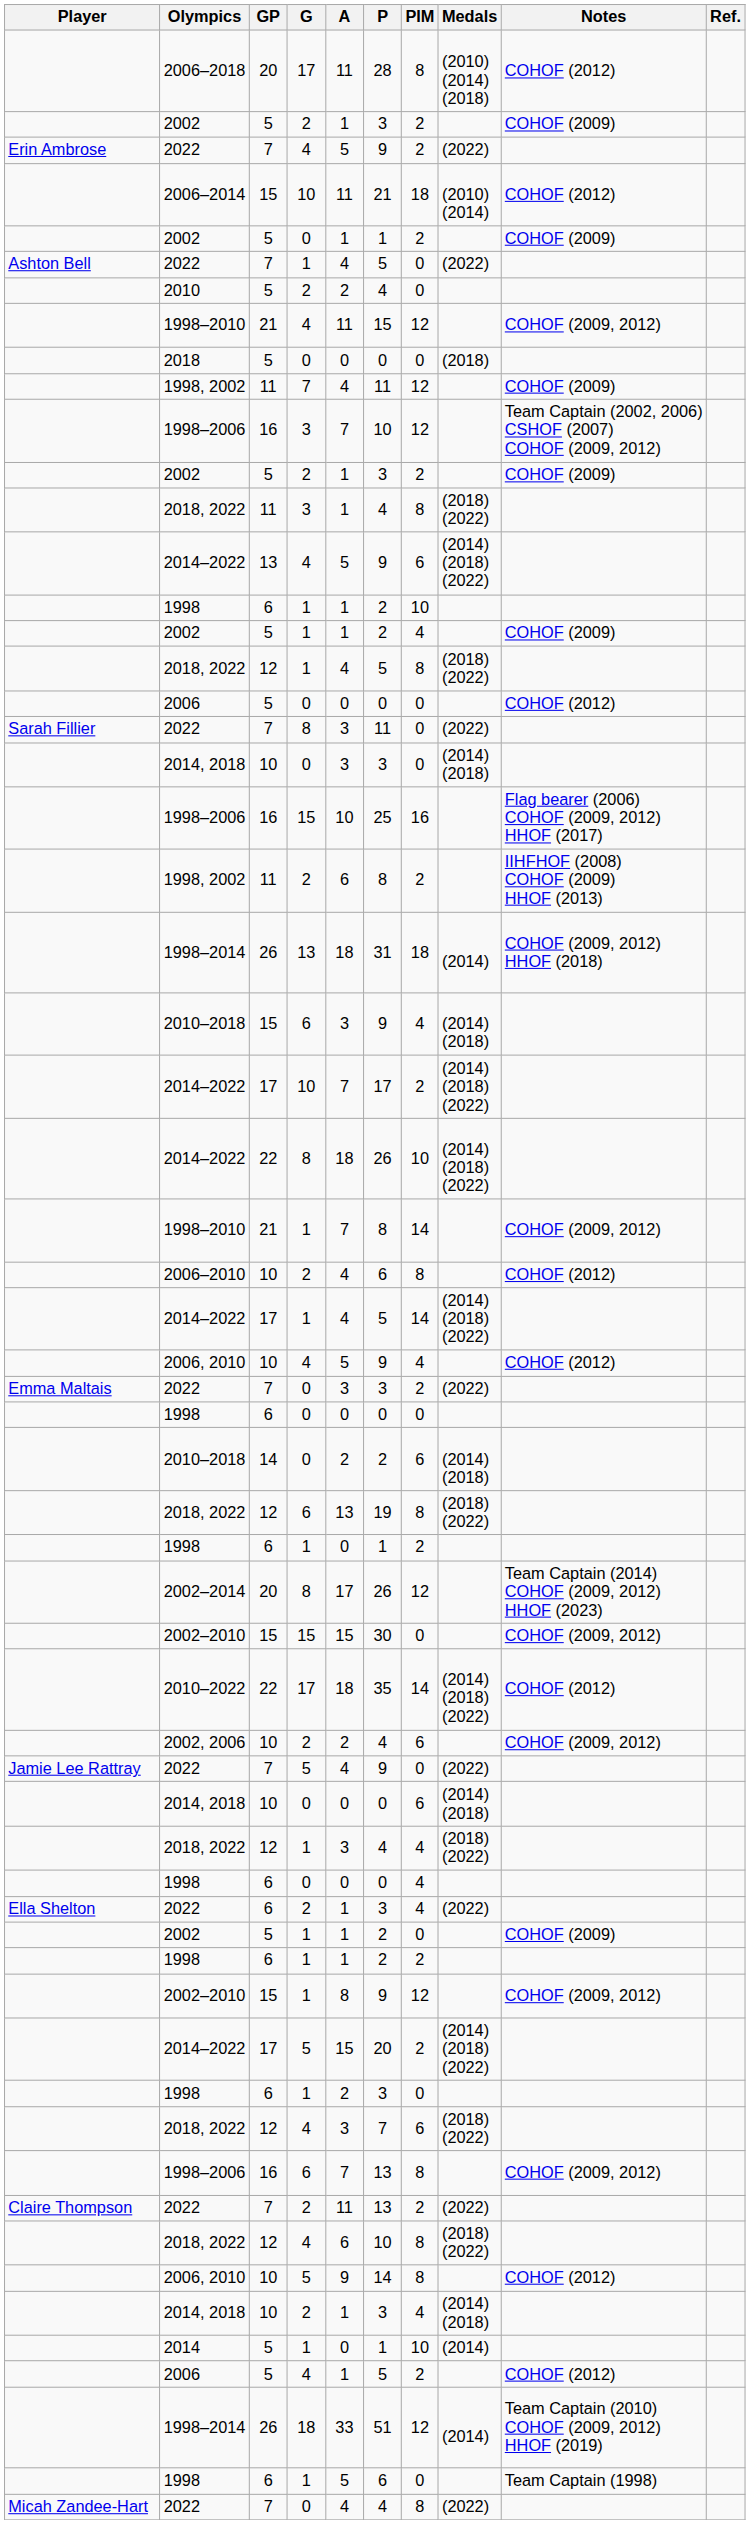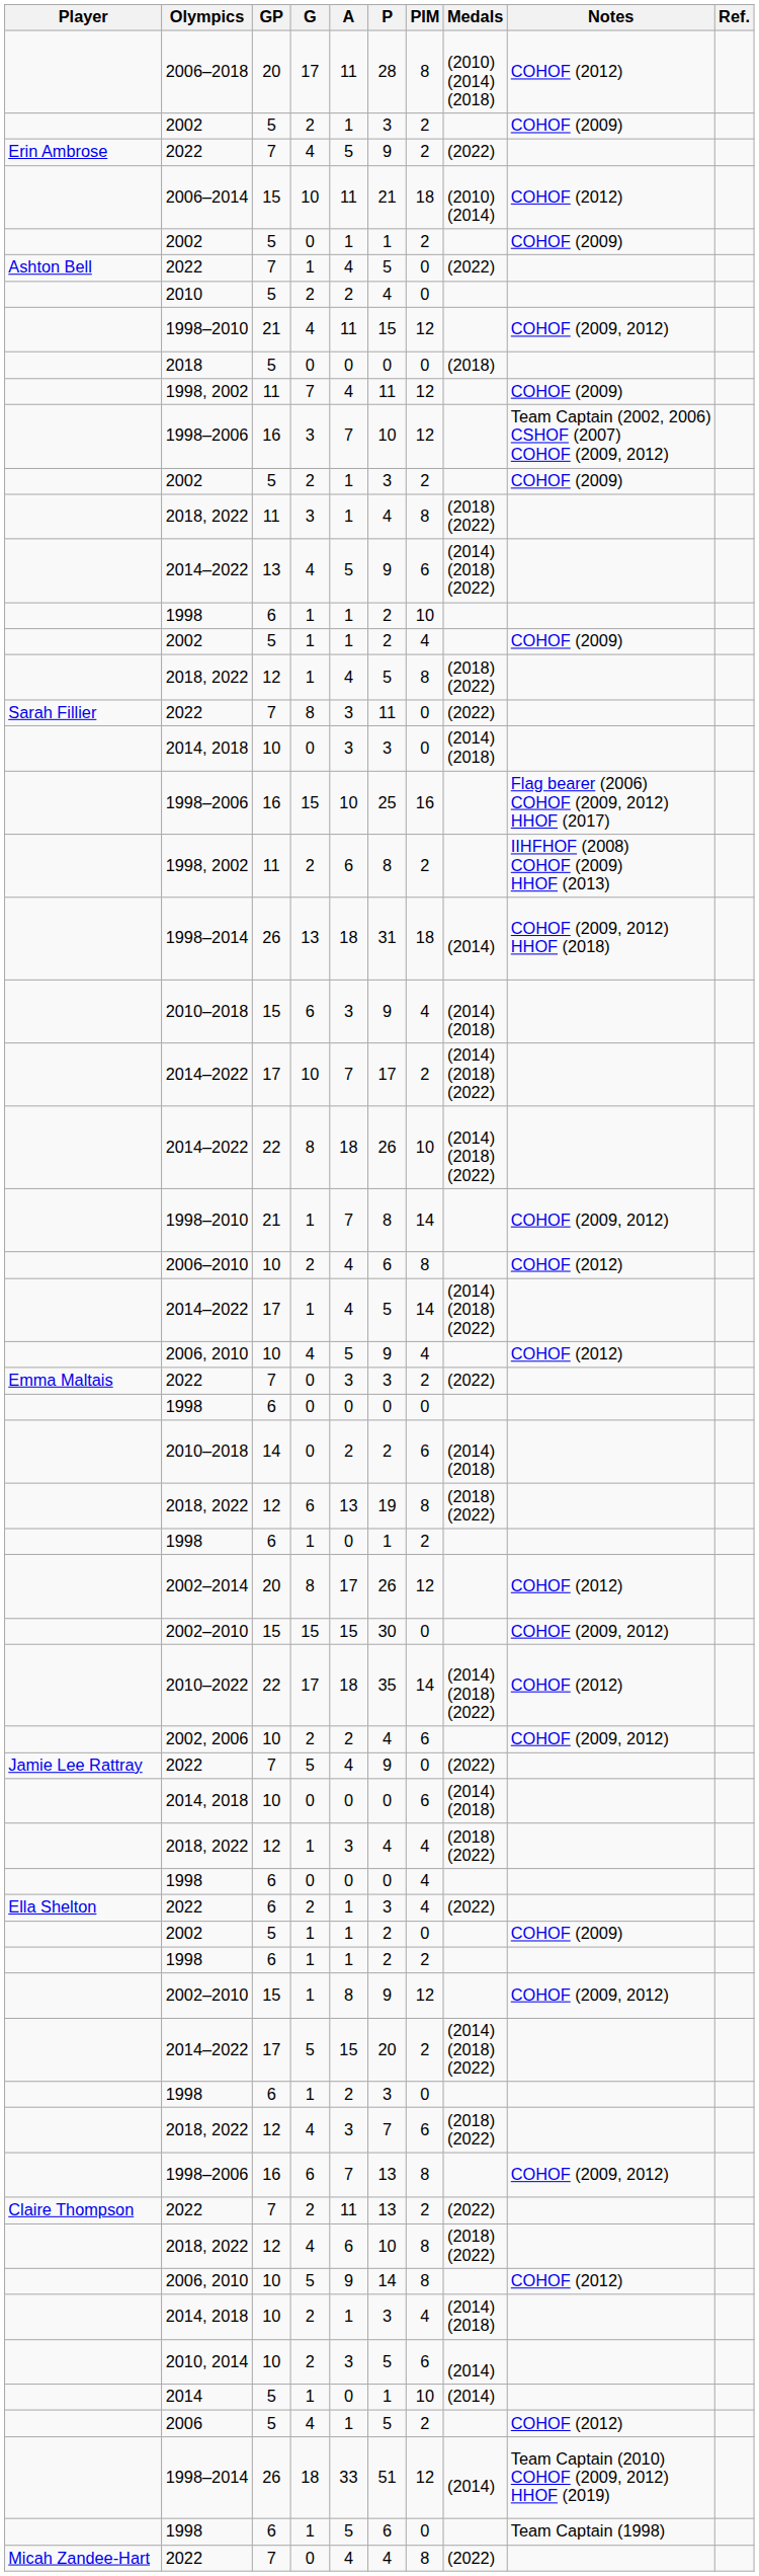 <table class="wikitable sortable" style="text-align:center">
 <tr>
 <th width=145px>Player</th>
 <th>Olympics<br></th>
 <th width=30px>GP<br></th>
 <th width=30px>G<br></th>
 <th width=30px>A<br></th>
 <th width=30px>P<br></th>
 <th>PIM<br></th>
 <th>Medals</th>
 <th class="unsortable">Notes</th>
 <th class="unsortable">Ref.</th>
 </tr>
 <tr>
 <td align=left></td>
 <td align=left>2006–2018</td>
 <td>20</td>
 <td>17</td>
 <td>11</td>
 <td>28</td>
 <td>8</td>
 <td align="left"><br> (2010)<br> (2014)<br> (2018)</td>
 <td align="left"><a href='#'>COHOF</a> (2012)</td>
 <td><br><br><br></td>
 </tr>
 <tr>
 <td align=left></td>
 <td align=left>2002</td>
 <td>5</td>
 <td>2</td>
 <td>1</td>
 <td>3</td>
 <td>2</td>
 <td align=left></td>
 <td align=left><a href='#'>COHOF</a> (2009)</td>
 <td></td>
 </tr>
 <tr>
 <td align=left><a href='#'>Erin Ambrose</a></td>
 <td align=left>2022</td>
 <td>7</td>
 <td>4</td>
 <td>5</td>
 <td>9</td>
 <td>2</td>
 <td align=left> (2022)</td>
 <td></td>
 <td></td>
 </tr>
 <tr>
 <td align="left"></td>
 <td align=left>2006–2014</td>
 <td>15</td>
 <td>10</td>
 <td>11</td>
 <td>21</td>
 <td>18</td>
 <td align="left"><br> (2010)<br> (2014)</td>
 <td align="left"><a href='#'>COHOF</a> (2012)</td>
 <td><br><br></td>
 </tr>
 <tr>
 <td align="left"></td>
 <td align=left>2002</td>
 <td>5</td>
 <td>0</td>
 <td>1</td>
 <td>1</td>
 <td>2</td>
 <td align="left"></td>
 <td align="left"><a href='#'>COHOF</a> (2009)</td>
 <td></td>
 </tr>
 <tr>
 <td align=left><a href='#'>Ashton Bell</a></td>
 <td align=left>2022</td>
 <td>7</td>
 <td>1</td>
 <td>4</td>
 <td>5</td>
 <td>0</td>
 <td align=left> (2022)</td>
 <td></td>
 <td></td>
 </tr>
 <tr>
 <td align="left"></td>
 <td align=left>2010</td>
 <td>5</td>
 <td>2</td>
 <td>2</td>
 <td>4</td>
 <td>0</td>
 <td align="left"></td>
 <td></td>
 <td></td>
 </tr>
 <tr>
 <td align="left"></td>
 <td align=left>1998–2010</td>
 <td>21</td>
 <td>4</td>
 <td>11</td>
 <td>15</td>
 <td>12</td>
 <td align="left"></td>
 <td align="left"><a href='#'>COHOF</a> (2009, 2012)</td>
 <td><br><br></td>
 </tr>
 <tr>
 <td align="left"></td>
 <td align=left>2018</td>
 <td>5</td>
 <td>0</td>
 <td>0</td>
 <td>0</td>
 <td>0</td>
 <td align="left"> (2018)</td>
 <td></td>
 <td></td>
 </tr>
 <tr>
 <td align="left"></td>
 <td align=left>1998, 2002</td>
 <td>11</td>
 <td>7</td>
 <td>4</td>
 <td>11</td>
 <td>12</td>
 <td align="left"></td>
 <td align="left"><a href='#'>COHOF</a> (2009)</td>
 <td><br></td>
 </tr>
 <tr>
 <td align="left"></td>
 <td align=left>1998–2006</td>
 <td>16</td>
 <td>3</td>
 <td>7</td>
 <td>10</td>
 <td>12</td>
 <td align="left"></td>
 <td align="left">Team Captain (2002, 2006)<br><a href='#'>CSHOF</a> (2007)<br><a href='#'>COHOF</a> (2009, 2012)</td>
 <td><br><br></td>
 </tr>
 <tr>
 <td align="left"></td>
 <td align=left>2002</td>
 <td>5</td>
 <td>2</td>
 <td>1</td>
 <td>3</td>
 <td>2</td>
 <td align="left"></td>
 <td align="left"><a href='#'>COHOF</a> (2009)</td>
 <td></td>
 </tr>
 <tr>
 <td align="left"></td>
 <td align=left>2018, 2022</td>
 <td>11</td>
 <td>3</td>
 <td>1</td>
 <td>4</td>
 <td>8</td>
 <td align="left"> (2018)<br> (2022)</td>
 <td></td>
 <td></td>
 </tr>
 <tr>
 <td align="left"></td>
 <td align=left>2014–2022</td>
 <td>13</td>
 <td>4</td>
 <td>5</td>
 <td>9</td>
 <td>6</td>
 <td align="left"> (2014)<br> (2018)<br> (2022)</td>
 <td></td>
 <td><br></td>
 </tr>
 <tr>
 <td align="left"></td>
 <td align=left>1998</td>
 <td>6</td>
 <td>1</td>
 <td>1</td>
 <td>2</td>
 <td>10</td>
 <td align="left"></td>
 <td></td>
 <td></td>
 </tr>
 <tr>
 <td align="left"></td>
 <td align=left>2002</td>
 <td>5</td>
 <td>1</td>
 <td>1</td>
 <td>2</td>
 <td>4</td>
 <td align="left"></td>
 <td align="left"><a href='#'>COHOF</a> (2009)</td>
 <td></td>
 </tr>
 <tr>
 <td align="left"></td>
 <td align=left>2018, 2022</td>
 <td>12</td>
 <td>1</td>
 <td>4</td>
 <td>5</td>
 <td>8</td>
 <td align="left"> (2018)<br> (2022)</td>
 <td></td>
 <td></td>
 </tr>
 <tr>
-<td align="left"></td>
-<td align=left>2006</td>
-<td>5</td>
-<td>0</td>
-<td>0</td>
-<td>0</td>
-<td>0</td>
-<td align="left"></td>
-<td align="left"><a href='#'>COHOF</a> (2012)</td>
-<td></td>
-</tr>
-<tr>
 <td align=left><a href='#'>Sarah Fillier</a></td>
 <td align=left>2022</td>
 <td>7</td>
 <td>8</td>
 <td>3</td>
 <td>11</td>
 <td>0</td>
 <td align=left> (2022)</td>
 <td></td>
 <td></td>
 </tr>
 <tr>
 <td align="left"></td>
 <td align=left>2014, 2018</td>
 <td>10</td>
 <td>0</td>
 <td>3</td>
 <td>3</td>
 <td>0</td>
 <td align="left"> (2014)<br> (2018)</td>
 <td></td>
 <td><br></td>
 </tr>
 <tr>
 <td align="left"></td>
 <td align=left>1998–2006</td>
 <td>16</td>
 <td>15</td>
 <td>10</td>
 <td>25</td>
 <td>16</td>
 <td align="left"></td>
 <td align="left"><a href='#'>Flag bearer</a> (2006)<br><a href='#'>COHOF</a> (2009, 2012)<br><a href='#'>HHOF</a> (2017)</td>
 <td><br><br></td>
 </tr>
 <tr>
 <td align="left"></td>
 <td align=left>1998, 2002</td>
 <td>11</td>
 <td>2</td>
 <td>6</td>
 <td>8</td>
 <td>2</td>
 <td align="left"></td>
 <td align="left"><a href='#'>IIHFHOF</a> (2008)<br><a href='#'>COHOF</a> (2009)<br><a href='#'>HHOF</a> (2013)</td>
 <td><br></td>
 </tr>
 <tr>
 <td align="left"></td>
 <td align=left>1998–2014</td>
 <td>26</td>
 <td>13</td>
 <td>18</td>
 <td>31</td>
 <td>18</td>
 <td align="left"><br> (2014)</td>
 <td align="left"><a href='#'>COHOF</a> (2009, 2012)<br><a href='#'>HHOF</a> (2018)</td>
 <td><br><br><br><br></td>
 </tr>
 <tr>
 <td align="left"></td>
 <td align=left>2010–2018</td>
 <td>15</td>
 <td>6</td>
 <td>3</td>
 <td>9</td>
 <td>4</td>
 <td align="left"><br> (2014)<br> (2018)</td>
 <td></td>
 <td><br><br></td>
 </tr>
 <tr>
 <td align="left"></td>
 <td align=left>2014–2022</td>
 <td>17</td>
 <td>10</td>
 <td>7</td>
 <td>17</td>
 <td>2</td>
 <td align="left"> (2014)<br> (2018)<br> (2022)</td>
 <td></td>
 <td><br></td>
 </tr>
 <tr>
 <td align="left"></td>
 <td align=left>2014–2022</td>
 <td>22</td>
 <td>8</td>
 <td>18</td>
 <td>26</td>
 <td>10</td>
 <td align="left"><br> (2014)<br> (2018)<br> (2022)</td>
 <td></td>
 <td><br><br></td>
 </tr>
 <tr>
 <td align="left"></td>
 <td align=left>1998–2010</td>
 <td>21</td>
 <td>1</td>
 <td>7</td>
 <td>8</td>
 <td>14</td>
 <td align="left"></td>
 <td align="left"><a href='#'>COHOF</a> (2009, 2012)</td>
 <td><br><br><br></td>
 </tr>
 <tr>
 <td align="left"></td>
 <td align=left>2006–2010</td>
 <td>10</td>
 <td>2</td>
 <td>4</td>
 <td>6</td>
 <td>8</td>
 <td align="left"></td>
 <td align="left"><a href='#'>COHOF</a> (2012)</td>
 <td><br></td>
 </tr>
 <tr>
 <td align="left"></td>
 <td align=left>2014–2022</td>
 <td>17</td>
 <td>1</td>
 <td>4</td>
 <td>5</td>
 <td>14</td>
 <td align="left"> (2014)<br> (2018)<br> (2022)</td>
 <td></td>
 <td><br></td>
 </tr>
 <tr>
 <td align="left"></td>
 <td align=left>2006, 2010</td>
 <td>10</td>
 <td>4</td>
 <td>5</td>
 <td>9</td>
 <td>4</td>
 <td align="left"></td>
 <td align="left"><a href='#'>COHOF</a> (2012)</td>
 <td><br></td>
 </tr>
 <tr>
 <td align=left><a href='#'>Emma Maltais</a></td>
 <td align=left>2022</td>
 <td>7</td>
 <td>0</td>
 <td>3</td>
 <td>3</td>
 <td>2</td>
 <td align=left> (2022)</td>
 <td></td>
 <td></td>
 </tr>
 <tr>
 <td align="left"></td>
 <td align=left>1998</td>
 <td>6</td>
 <td>0</td>
 <td>0</td>
 <td>0</td>
 <td>0</td>
 <td align="left"></td>
 <td></td>
 <td></td>
 </tr>
 <tr>
 <td align="left"></td>
 <td align=left>2010–2018</td>
 <td>14</td>
 <td>0</td>
 <td>2</td>
 <td>2</td>
 <td>6</td>
 <td align="left"><br> (2014)<br> (2018)</td>
 <td></td>
 <td><br><br></td>
 </tr>
 <tr>
 <td align="left"></td>
 <td align=left>2018, 2022</td>
 <td>12</td>
 <td>6</td>
 <td>13</td>
 <td>19</td>
 <td>8</td>
 <td align="left"> (2018)<br> (2022)</td>
 <td></td>
 <td></td>
 </tr>
 <tr>
 <td align="left"></td>
 <td align=left>1998</td>
 <td>6</td>
 <td>1</td>
 <td>0</td>
 <td>1</td>
 <td>2</td>
 <td align="left"></td>
 <td></td>
 <td></td>
 </tr>
 <tr>
 <td align="left"></td>
 <td align=left>2002–2014</td>
 <td>20</td>
 <td>8</td>
 <td>17</td>
 <td>26</td>
 <td>12</td>
 <td align="left"></td>
-<td align="left">Team Captain (2014) <br><a href='#'>COHOF</a> (2009, 2012)<br><a href='#'>HHOF</a> (2023)</td>
+<td align="left"><a href='#'>COHOF</a> (2012)</td>
 <td><br><br><br></td>
 </tr>
 <tr>
 <td align="left"></td>
 <td align=left>2002–2010</td>
 <td>15</td>
 <td>15</td>
 <td>15</td>
 <td>30</td>
 <td>0</td>
 <td align="left"></td>
 <td align="left"><a href='#'>COHOF</a> (2009, 2012)</td>
 <td><br></td>
 </tr>
 <tr>
 <td align="left"></td>
 <td align=left>2010–2022</td>
 <td>22</td>
 <td>17</td>
 <td>18</td>
 <td>35</td>
 <td>14</td>
 <td align="left"><br> (2014)<br> (2018)<br> (2022)</td>
 <td align="left"><a href='#'>COHOF</a> (2012)</td>
 <td><br><br></td>
 </tr>
 <tr>
 <td align="left"></td>
 <td align=left>2002, 2006</td>
 <td>10</td>
 <td>2</td>
 <td>2</td>
 <td>4</td>
 <td>6</td>
 <td align="left"></td>
 <td align="left"><a href='#'>COHOF</a> (2009, 2012)</td>
 <td><br></td>
 </tr>
 <tr>
 <td align=left><a href='#'>Jamie Lee Rattray</a></td>
 <td align=left>2022</td>
 <td>7</td>
 <td>5</td>
 <td>4</td>
 <td>9</td>
 <td>0</td>
 <td align=left> (2022)</td>
 <td></td>
 <td></td>
 </tr>
 <tr>
 <td align="left"></td>
 <td align=left>2014, 2018</td>
 <td>10</td>
 <td>0</td>
 <td>0</td>
 <td>0</td>
 <td>6</td>
 <td align="left"> (2014)<br> (2018)</td>
 <td></td>
 <td><br></td>
 </tr>
 <tr>
 <td align="left"></td>
 <td align=left>2018, 2022</td>
 <td>12</td>
 <td>1</td>
 <td>3</td>
 <td>4</td>
 <td>4</td>
 <td align="left"> (2018)<br> (2022)</td>
 <td></td>
 <td></td>
 </tr>
 <tr>
 <td align="left"></td>
 <td align=left>1998</td>
 <td>6</td>
 <td>0</td>
 <td>0</td>
 <td>0</td>
 <td>4</td>
 <td align="left"></td>
 <td></td>
 <td></td>
 </tr>
 <tr>
 <td align=left><a href='#'>Ella Shelton</a></td>
 <td align=left>2022</td>
 <td>6</td>
 <td>2</td>
 <td>1</td>
 <td>3</td>
 <td>4</td>
 <td align=left> (2022)</td>
 <td></td>
 <td></td>
 </tr>
 <tr>
 <td align="left"></td>
 <td align=left>2002</td>
 <td>5</td>
 <td>1</td>
 <td>1</td>
 <td>2</td>
 <td>0</td>
 <td align="left"></td>
 <td align="left"><a href='#'>COHOF</a> (2009)</td>
 <td></td>
 </tr>
 <tr>
 <td align="left"></td>
 <td align=left>1998</td>
 <td>6</td>
 <td>1</td>
 <td>1</td>
 <td>2</td>
 <td>2</td>
 <td align="left"></td>
 <td></td>
 <td></td>
 </tr>
 <tr>
 <td align="left"></td>
 <td align=left>2002–2010</td>
 <td>15</td>
 <td>1</td>
 <td>8</td>
 <td>9</td>
 <td>12</td>
 <td align="left"></td>
 <td align="left"><a href='#'>COHOF</a> (2009, 2012)</td>
 <td><br><br></td>
 </tr>
 <tr>
 <td align="left"></td>
 <td align=left>2014–2022</td>
 <td>17</td>
 <td>5</td>
 <td>15</td>
 <td>20</td>
 <td>2</td>
 <td align="left"> (2014)<br> (2018)<br> (2022)</td>
 <td></td>
 <td><br></td>
 </tr>
 <tr>
 <td align="left"></td>
 <td align=left>1998</td>
 <td>6</td>
 <td>1</td>
 <td>2</td>
 <td>3</td>
 <td>0</td>
 <td align="left"></td>
 <td></td>
 <td></td>
 </tr>
 <tr>
 <td align="left"></td>
 <td align=left>2018, 2022</td>
 <td>12</td>
 <td>4</td>
 <td>3</td>
 <td>7</td>
 <td>6</td>
 <td align="left"> (2018)<br> (2022)</td>
 <td></td>
 <td></td>
 </tr>
 <tr>
 <td align="left"></td>
 <td align=left>1998–2006</td>
 <td>16</td>
 <td>6</td>
 <td>7</td>
 <td>13</td>
 <td>8</td>
 <td align="left"></td>
 <td align="left"><a href='#'>COHOF</a> (2009, 2012)</td>
 <td><br><br></td>
 </tr>
 <tr>
 <td align=left><a href='#'>Claire Thompson</a></td>
 <td align=left>2022</td>
 <td>7</td>
 <td>2</td>
 <td>11</td>
 <td>13</td>
 <td>2</td>
 <td align=left> (2022)</td>
 <td></td>
 <td></td>
 </tr>
 <tr>
 <td align="left"></td>
 <td align=left>2018, 2022</td>
 <td>12</td>
 <td>4</td>
 <td>6</td>
 <td>10</td>
 <td>8</td>
 <td align="left"> (2018)<br> (2022)</td>
 <td></td>
 <td></td>
 </tr>
 <tr>
 <td align="left"></td>
 <td align=left>2006, 2010</td>
 <td>10</td>
 <td>5</td>
 <td>9</td>
 <td>14</td>
 <td>8</td>
 <td align="left"></td>
 <td align="left"><a href='#'>COHOF</a> (2012)</td>
 <td><br></td>
 </tr>
 <tr>
 <td align="left"></td>
 <td align=left>2014, 2018</td>
 <td>10</td>
 <td>2</td>
 <td>1</td>
 <td>3</td>
 <td>4</td>
 <td align="left"> (2014)<br> (2018)</td>
 <td></td>
 <td><br></td>
 </tr>
 <tr>
 <td align="left"></td>
+<td align=left>2010, 2014</td>
+<td>10</td>
+<td>2</td>
+<td>3</td>
+<td>5</td>
+<td>6</td>
+<td align="left"><br> (2014)</td>
+<td></td>
+<td><br></td>
+</tr>
+<tr>
+<td align="left"></td>
 <td align=left>2014</td>
 <td>5</td>
 <td>1</td>
 <td>0</td>
 <td>1</td>
 <td>10</td>
 <td align="left"> (2014)</td>
 <td></td>
 <td></td>
 </tr>
 <tr>
 <td align="left"></td>
 <td align=left>2006</td>
 <td>5</td>
 <td>4</td>
 <td>1</td>
 <td>5</td>
 <td>2</td>
 <td align="left"></td>
 <td align="left"><a href='#'>COHOF</a> (2012)</td>
 <td></td>
 </tr>
 <tr>
 <td align="left"></td>
 <td align=left>1998–2014</td>
 <td>26</td>
 <td>18</td>
 <td>33</td>
 <td>51</td>
 <td>12</td>
 <td align="left"><br> (2014)</td>
 <td align="left">Team Captain (2010)<br><a href='#'>COHOF</a> (2009, 2012)<br><a href='#'>HHOF</a> (2019)</td>
 <td><br><br><br><br></td>
 </tr>
 <tr>
 <td align="left"></td>
 <td align=left>1998</td>
 <td>6</td>
 <td>1</td>
 <td>5</td>
 <td>6</td>
 <td>0</td>
 <td align="left"></td>
 <td align="left">Team Captain (1998)</td>
 <td></td>
 </tr>
 <tr>
 <td align=left><a href='#'>Micah Zandee-Hart</a></td>
 <td align=left>2022</td>
 <td>7</td>
 <td>0</td>
 <td>4</td>
 <td>4</td>
 <td>8</td>
 <td align=left> (2022)</td>
 <td></td>
 <td></td>
 </tr>
 </table>
